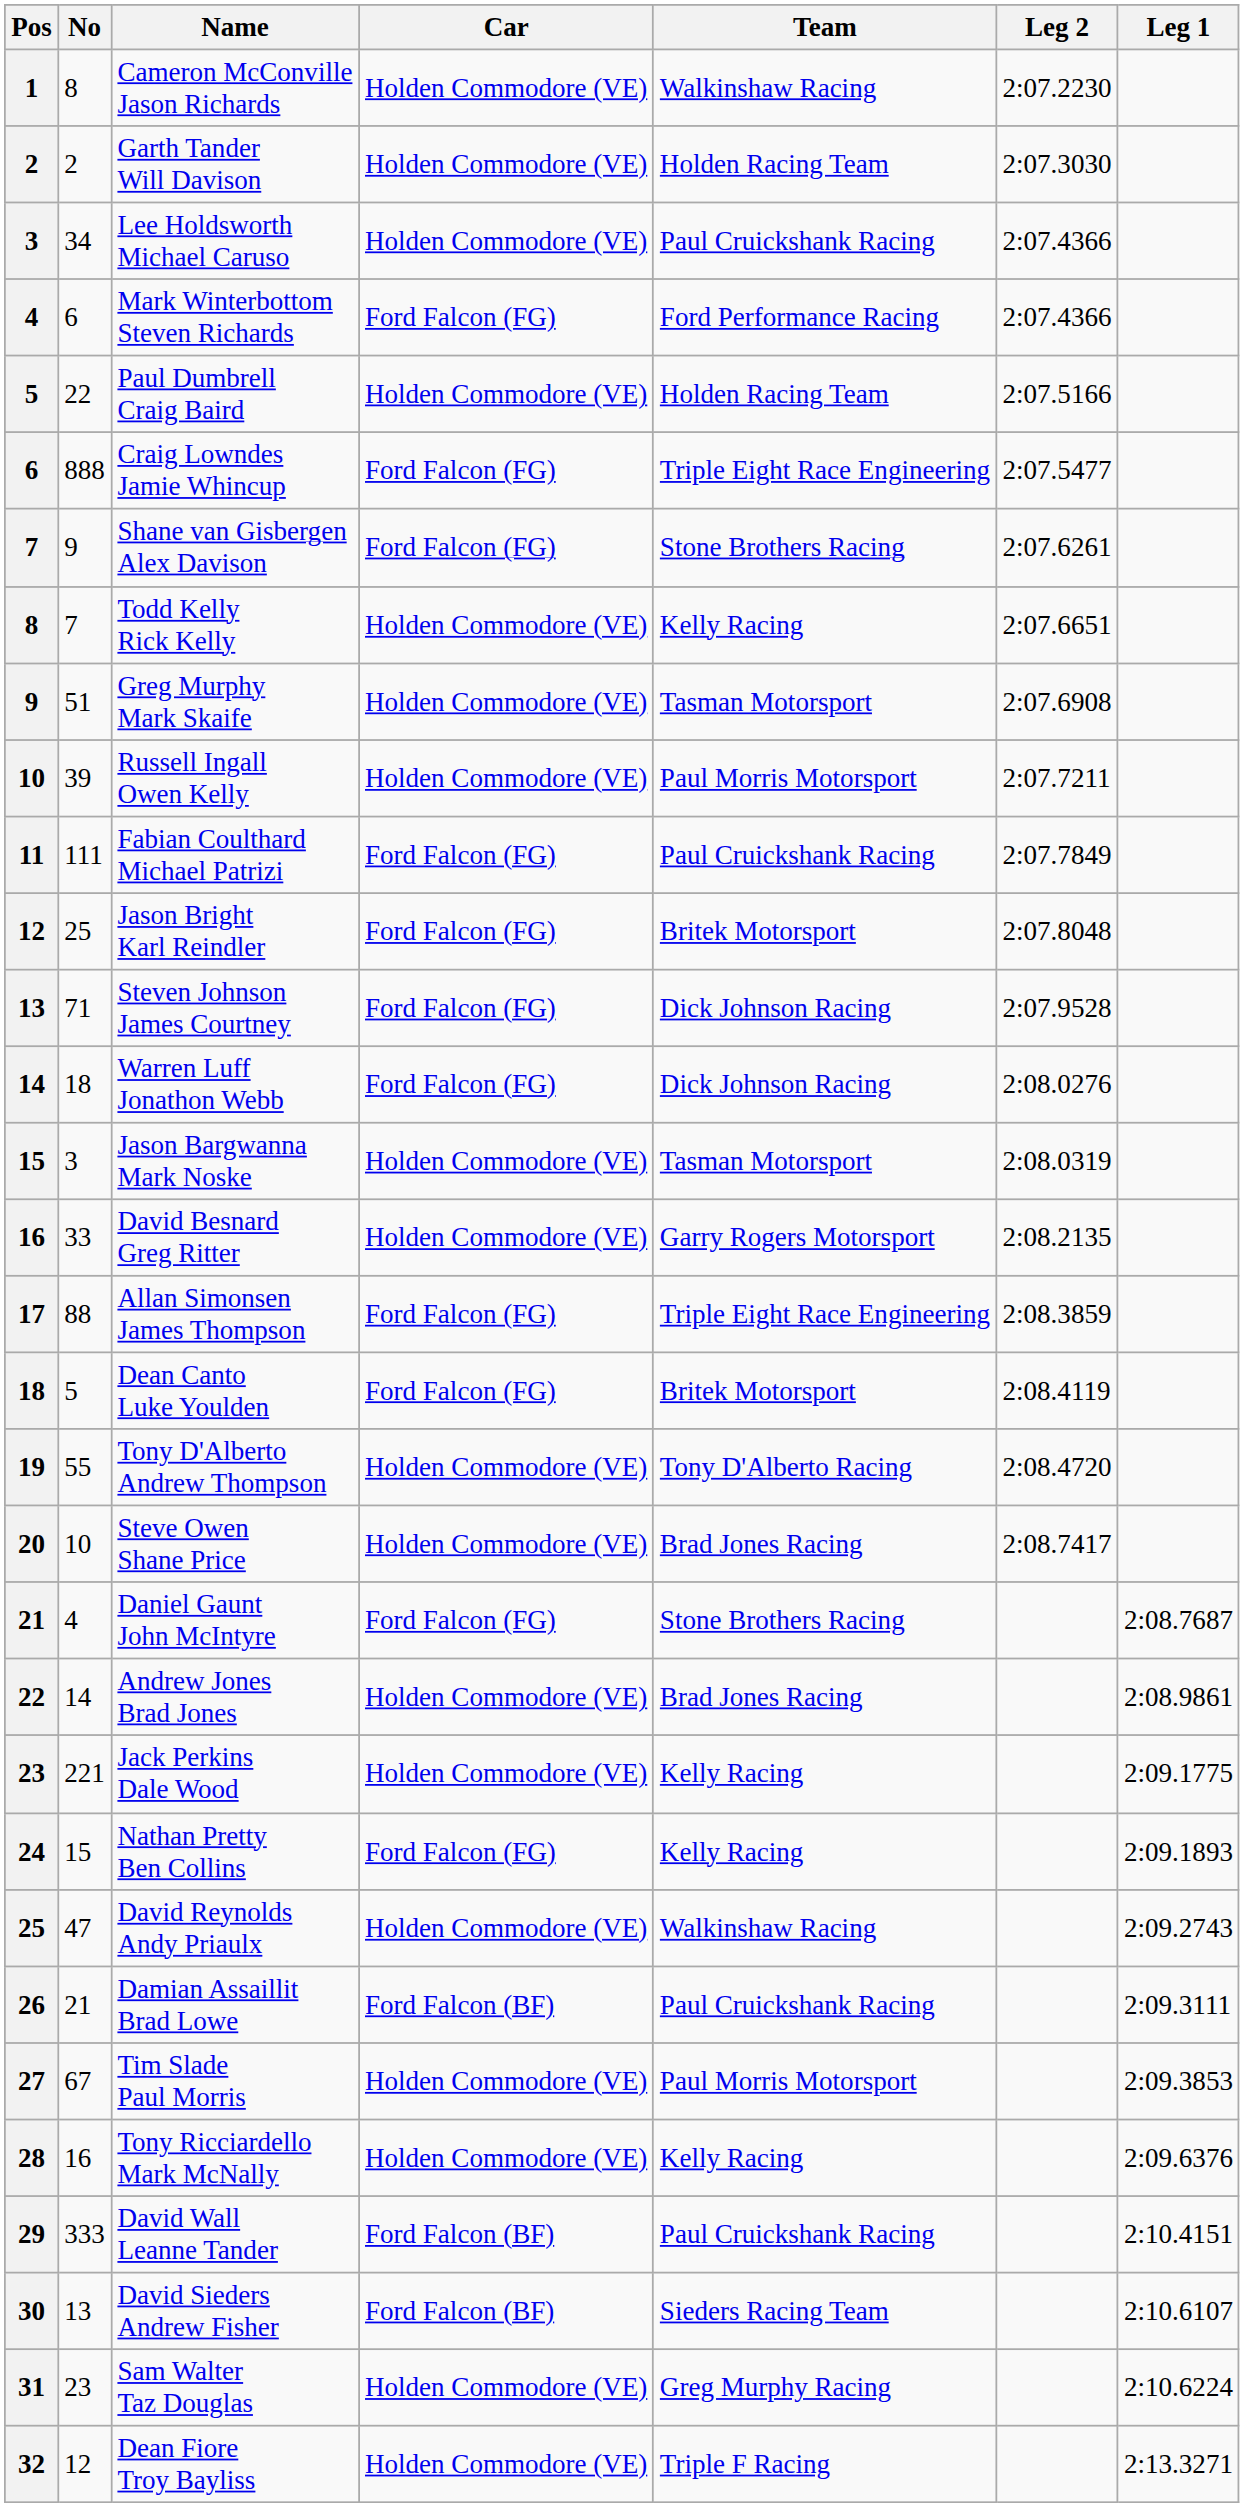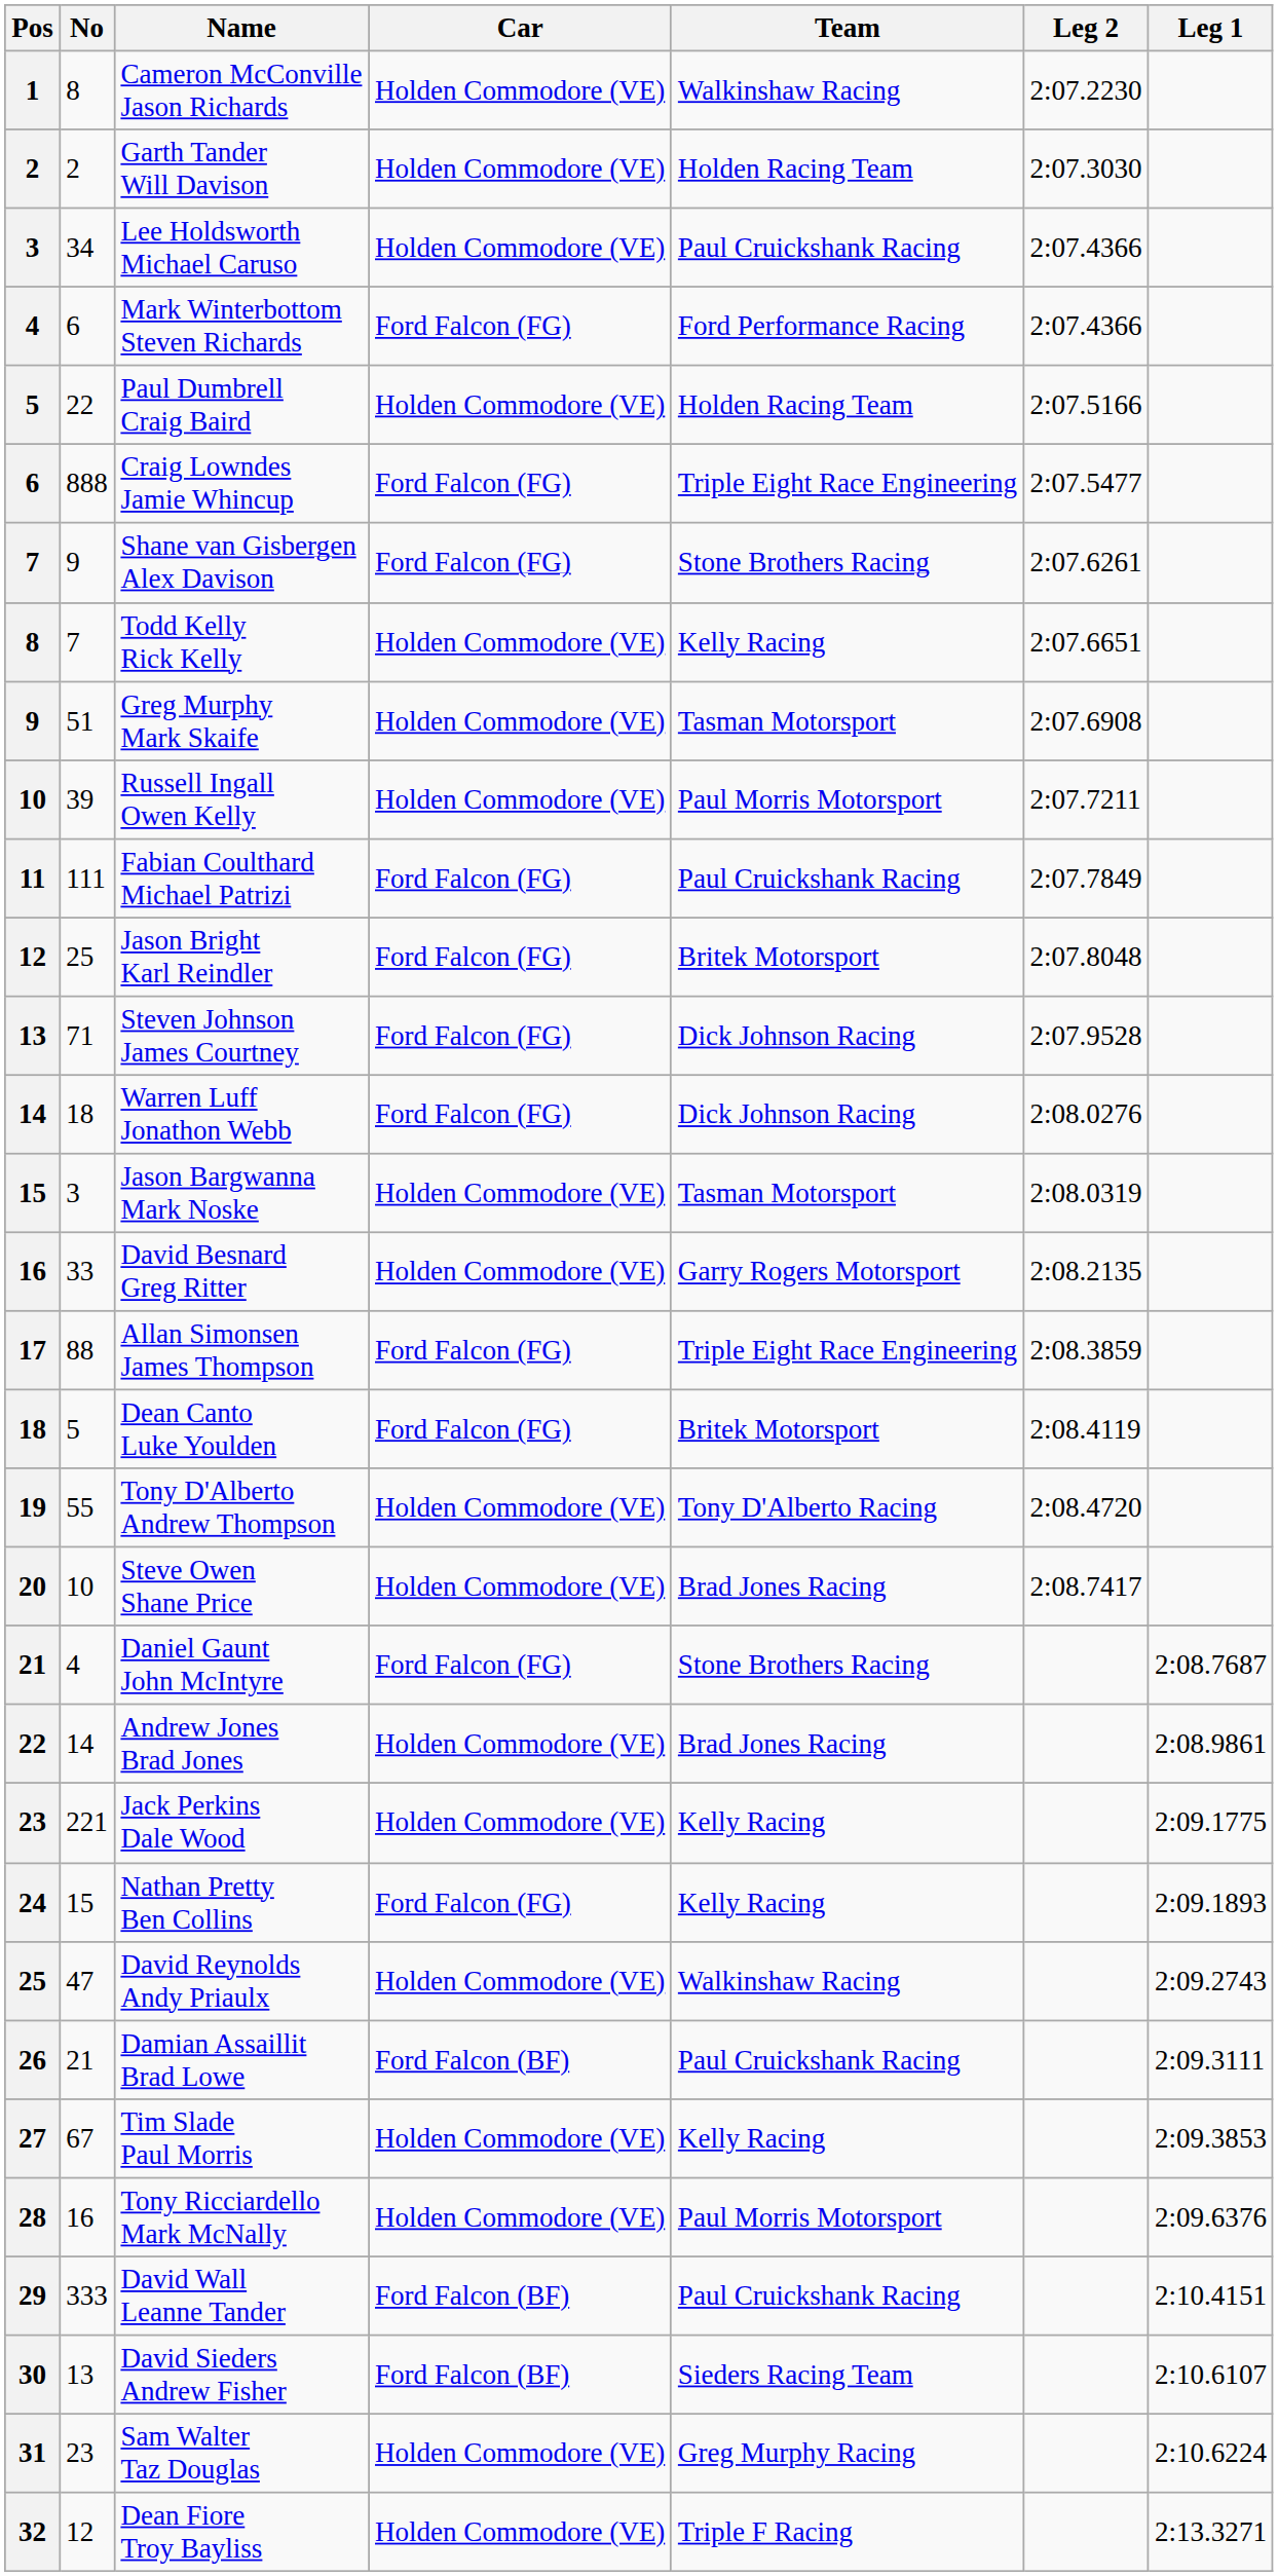 <table class="wikitable" style="font-size: 95%;">
 <tr>
 <th>Pos</th>
 <th>No</th>
 <th>Name</th>
 <th>Car</th>
 <th>Team</th>
 <th>Leg 2</th>
 <th>Leg 1</th>
 </tr>
 <tr>
 <th>1</th>
 <td>8</td>
 <td> <a href='#'>Cameron McConville</a><br> <a href='#'>Jason Richards</a></td>
 <td><a href='#'>Holden Commodore (VE)</a></td>
 <td><a href='#'>Walkinshaw Racing</a></td>
 <td>2:07.2230</td>
 <td></td>
 </tr>
 <tr>
 <th>2</th>
 <td>2</td>
 <td> <a href='#'>Garth Tander</a><br> <a href='#'>Will Davison</a></td>
 <td><a href='#'>Holden Commodore (VE)</a></td>
 <td><a href='#'>Holden Racing Team</a></td>
 <td>2:07.3030</td>
 <td></td>
 </tr>
 <tr>
 <th>3</th>
 <td>34</td>
 <td> <a href='#'>Lee Holdsworth</a><br> <a href='#'>Michael Caruso</a></td>
 <td><a href='#'>Holden Commodore (VE)</a></td>
 <td><a href='#'>Paul Cruickshank Racing</a></td>
 <td>2:07.4366</td>
 <td></td>
 </tr>
 <tr>
 <th>4</th>
 <td>6</td>
 <td> <a href='#'>Mark Winterbottom</a><br> <a href='#'>Steven Richards</a></td>
 <td><a href='#'>Ford Falcon (FG)</a></td>
 <td><a href='#'>Ford Performance Racing</a></td>
 <td>2:07.4366</td>
 <td></td>
 </tr>
 <tr>
 <th>5</th>
 <td>22</td>
 <td> <a href='#'>Paul Dumbrell</a><br> <a href='#'>Craig Baird</a></td>
 <td><a href='#'>Holden Commodore (VE)</a></td>
 <td><a href='#'>Holden Racing Team</a></td>
 <td>2:07.5166</td>
 <td></td>
 </tr>
 <tr>
 <th>6</th>
 <td>888</td>
 <td> <a href='#'>Craig Lowndes</a><br> <a href='#'>Jamie Whincup</a></td>
 <td><a href='#'>Ford Falcon (FG)</a></td>
 <td><a href='#'>Triple Eight Race Engineering</a></td>
 <td>2:07.5477</td>
 <td></td>
 </tr>
 <tr>
 <th>7</th>
 <td>9</td>
 <td> <a href='#'>Shane van Gisbergen</a><br> <a href='#'>Alex Davison</a></td>
 <td><a href='#'>Ford Falcon (FG)</a></td>
 <td><a href='#'>Stone Brothers Racing</a></td>
 <td>2:07.6261</td>
 <td></td>
 </tr>
 <tr>
 <th>8</th>
 <td>7</td>
 <td> <a href='#'>Todd Kelly</a><br> <a href='#'>Rick Kelly</a></td>
 <td><a href='#'>Holden Commodore (VE)</a></td>
 <td><a href='#'>Kelly Racing</a></td>
 <td>2:07.6651</td>
 <td></td>
 </tr>
 <tr>
 <th>9</th>
 <td>51</td>
 <td> <a href='#'>Greg Murphy</a><br> <a href='#'>Mark Skaife</a></td>
 <td><a href='#'>Holden Commodore (VE)</a></td>
 <td><a href='#'>Tasman Motorsport</a></td>
 <td>2:07.6908</td>
 <td></td>
 </tr>
 <tr>
 <th>10</th>
 <td>39</td>
 <td> <a href='#'>Russell Ingall</a><br> <a href='#'>Owen Kelly</a></td>
 <td><a href='#'>Holden Commodore (VE)</a></td>
 <td><a href='#'>Paul Morris Motorsport</a></td>
 <td>2:07.7211</td>
 <td></td>
 </tr>
 <tr>
 <th>11</th>
 <td>111</td>
 <td> <a href='#'>Fabian Coulthard</a><br> <a href='#'>Michael Patrizi</a></td>
 <td><a href='#'>Ford Falcon (FG)</a></td>
 <td><a href='#'>Paul Cruickshank Racing</a></td>
 <td>2:07.7849</td>
 <td></td>
 </tr>
 <tr>
 <th>12</th>
 <td>25</td>
 <td> <a href='#'>Jason Bright</a><br> <a href='#'>Karl Reindler</a></td>
 <td><a href='#'>Ford Falcon (FG)</a></td>
 <td><a href='#'>Britek Motorsport</a></td>
 <td>2:07.8048</td>
 <td></td>
 </tr>
 <tr>
 <th>13</th>
 <td>71</td>
 <td> <a href='#'>Steven Johnson</a><br> <a href='#'>James Courtney</a></td>
 <td><a href='#'>Ford Falcon (FG)</a></td>
 <td><a href='#'>Dick Johnson Racing</a></td>
 <td>2:07.9528</td>
 <td></td>
 </tr>
 <tr>
 <th>14</th>
 <td>18</td>
 <td> <a href='#'>Warren Luff</a><br> <a href='#'>Jonathon Webb</a></td>
 <td><a href='#'>Ford Falcon (FG)</a></td>
 <td><a href='#'>Dick Johnson Racing</a></td>
 <td>2:08.0276</td>
 <td></td>
 </tr>
 <tr>
 <th>15</th>
 <td>3</td>
 <td> <a href='#'>Jason Bargwanna</a><br> <a href='#'>Mark Noske</a></td>
 <td><a href='#'>Holden Commodore (VE)</a></td>
 <td><a href='#'>Tasman Motorsport</a></td>
 <td>2:08.0319</td>
 <td></td>
 </tr>
 <tr>
 <th>16</th>
 <td>33</td>
 <td> <a href='#'>David Besnard</a><br> <a href='#'>Greg Ritter</a></td>
 <td><a href='#'>Holden Commodore (VE)</a></td>
 <td><a href='#'>Garry Rogers Motorsport</a></td>
 <td>2:08.2135</td>
 <td></td>
 </tr>
 <tr>
 <th>17</th>
 <td>88</td>
 <td> <a href='#'>Allan Simonsen</a><br> <a href='#'>James Thompson</a></td>
 <td><a href='#'>Ford Falcon (FG)</a></td>
 <td><a href='#'>Triple Eight Race Engineering</a></td>
 <td>2:08.3859</td>
 <td></td>
 </tr>
 <tr>
 <th>18</th>
 <td>5</td>
 <td> <a href='#'>Dean Canto</a><br> <a href='#'>Luke Youlden</a></td>
 <td><a href='#'>Ford Falcon (FG)</a></td>
 <td><a href='#'>Britek Motorsport</a></td>
 <td>2:08.4119</td>
 <td></td>
 </tr>
 <tr>
 <th>19</th>
 <td>55</td>
 <td> <a href='#'>Tony D'Alberto</a><br> <a href='#'>Andrew Thompson</a></td>
 <td><a href='#'>Holden Commodore (VE)</a></td>
 <td><a href='#'>Tony D'Alberto Racing</a></td>
 <td>2:08.4720</td>
 <td></td>
 </tr>
 <tr>
 <th>20</th>
 <td>10</td>
 <td> <a href='#'>Steve Owen</a><br> <a href='#'>Shane Price</a></td>
 <td><a href='#'>Holden Commodore (VE)</a></td>
 <td><a href='#'>Brad Jones Racing</a></td>
 <td>2:08.7417</td>
 <td></td>
 </tr>
 <tr>
 <th>21</th>
 <td>4</td>
 <td> <a href='#'>Daniel Gaunt</a><br> <a href='#'>John McIntyre</a></td>
 <td><a href='#'>Ford Falcon (FG)</a></td>
 <td><a href='#'>Stone Brothers Racing</a></td>
 <td></td>
 <td>2:08.7687</td>
 </tr>
 <tr>
 <th>22</th>
 <td>14</td>
 <td> <a href='#'>Andrew Jones</a><br> <a href='#'>Brad Jones</a></td>
 <td><a href='#'>Holden Commodore (VE)</a></td>
 <td><a href='#'>Brad Jones Racing</a></td>
 <td></td>
 <td>2:08.9861</td>
 </tr>
 <tr>
 <th>23</th>
 <td>221</td>
 <td> <a href='#'>Jack Perkins</a><br> <a href='#'>Dale Wood</a></td>
 <td><a href='#'>Holden Commodore (VE)</a></td>
 <td><a href='#'>Kelly Racing</a></td>
 <td></td>
 <td>2:09.1775</td>
 </tr>
 <tr>
 <th>24</th>
 <td>15</td>
 <td> <a href='#'>Nathan Pretty</a><br> <a href='#'>Ben Collins</a></td>
 <td><a href='#'>Ford Falcon (FG)</a></td>
 <td><a href='#'>Kelly Racing</a></td>
 <td></td>
 <td>2:09.1893</td>
 </tr>
 <tr>
 <th>25</th>
 <td>47</td>
 <td> <a href='#'>David Reynolds</a><br> <a href='#'>Andy Priaulx</a></td>
 <td><a href='#'>Holden Commodore (VE)</a></td>
 <td><a href='#'>Walkinshaw Racing</a></td>
 <td></td>
 <td>2:09.2743</td>
 </tr>
 <tr>
 <th>26</th>
 <td>21</td>
 <td> <a href='#'>Damian Assaillit</a><br> <a href='#'>Brad Lowe</a></td>
 <td><a href='#'>Ford Falcon (BF)</a></td>
 <td><a href='#'>Paul Cruickshank Racing</a></td>
 <td></td>
 <td>2:09.3111</td>
 </tr>
 <tr>
 <th>27</th>
 <td>67</td>
 <td> <a href='#'>Tim Slade</a><br> <a href='#'>Paul Morris</a></td>
 <td><a href='#'>Holden Commodore (VE)</a></td>
-<td><a href='#'>Paul Morris Motorsport</a></td>
+<td><a href='#'>Kelly Racing</a></td>
 <td></td>
 <td>2:09.3853</td>
 </tr>
 <tr>
 <th>28</th>
 <td>16</td>
 <td> <a href='#'>Tony Ricciardello</a><br> <a href='#'>Mark McNally</a></td>
 <td><a href='#'>Holden Commodore (VE)</a></td>
-<td><a href='#'>Kelly Racing</a></td>
+<td><a href='#'>Paul Morris Motorsport</a></td>
 <td></td>
 <td>2:09.6376</td>
 </tr>
 <tr>
 <th>29</th>
 <td>333</td>
 <td> <a href='#'>David Wall</a><br> <a href='#'>Leanne Tander</a></td>
 <td><a href='#'>Ford Falcon (BF)</a></td>
 <td><a href='#'>Paul Cruickshank Racing</a></td>
 <td></td>
 <td>2:10.4151</td>
 </tr>
 <tr>
 <th>30</th>
 <td>13</td>
 <td> <a href='#'>David Sieders</a><br> <a href='#'>Andrew Fisher</a></td>
 <td><a href='#'>Ford Falcon (BF)</a></td>
 <td><a href='#'>Sieders Racing Team</a></td>
 <td></td>
 <td>2:10.6107</td>
 </tr>
 <tr>
 <th>31</th>
 <td>23</td>
 <td> <a href='#'>Sam Walter</a><br> <a href='#'>Taz Douglas</a></td>
 <td><a href='#'>Holden Commodore (VE)</a></td>
 <td><a href='#'>Greg Murphy Racing</a></td>
 <td></td>
 <td>2:10.6224</td>
 </tr>
 <tr>
 <th>32</th>
 <td>12</td>
 <td> <a href='#'>Dean Fiore</a><br> <a href='#'>Troy Bayliss</a></td>
 <td><a href='#'>Holden Commodore (VE)</a></td>
 <td><a href='#'>Triple F Racing</a></td>
 <td></td>
 <td>2:13.3271</td>
 </tr>
 </table>
